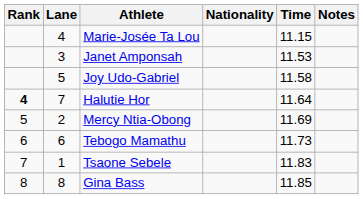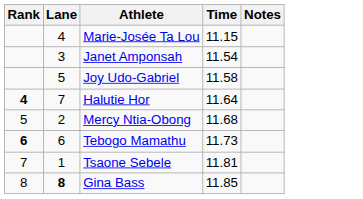 <table class="wikitable sortable" style="text-align:center">
 <tr>
 <th>Rank</th>
 <th>Lane</th>
 <th>Athlete</th>
-<th>Nationality</th>
 <th>Time</th>
 <th>Notes</th>
 </tr>
 <tr>
 <td></td>
 <td>4</td>
 <td align="left"><a href='#'>Marie-Josée Ta Lou</a></td>
-<td align=left></td>
 <td>11.15</td>
 <td></td>
 </tr>
 <tr>
 <td></td>
 <td>3</td>
 <td align="left"><a href='#'>Janet Amponsah</a></td>
-<td align=left></td>
-<td>11.53</td>
+<td>11.54</td>
 <td></td>
 </tr>
 <tr>
 <td></td>
 <td>5</td>
 <td align="left"><a href='#'>Joy Udo-Gabriel</a></td>
-<td align=left></td>
 <td>11.58</td>
 <td></td>
 </tr>
 <tr>
 <td><strong>4</strong></td>
 <td>7</td>
 <td align="left"><a href='#'>Halutie Hor</a></td>
-<td align=left></td>
 <td>11.64</td>
 <td></td>
 </tr>
 <tr>
 <td>5</td>
 <td>2</td>
 <td align="left"><a href='#'>Mercy Ntia-Obong</a></td>
-<td align=left></td>
-<td>11.69</td>
+<td>11.68</td>
 <td></td>
 </tr>
 <tr>
-<td>6</td>
+<td><strong>6</strong></td>
 <td>6</td>
 <td align="left"><a href='#'>Tebogo Mamathu</a></td>
-<td align=left></td>
 <td>11.73</td>
 <td></td>
 </tr>
 <tr>
 <td>7</td>
 <td>1</td>
 <td align="left"><a href='#'>Tsaone Sebele</a></td>
-<td align=left></td>
-<td>11.83</td>
+<td>11.81</td>
 <td></td>
 </tr>
 <tr>
 <td>8</td>
-<td>8</td>
+<td><strong>8</strong></td>
 <td align="left"><a href='#'>Gina Bass</a></td>
-<td align=left></td>
 <td>11.85</td>
 <td></td>
 </tr>
 </table>
